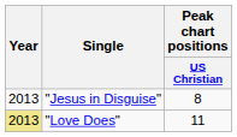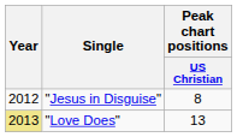 <table class="wikitable" style="text-align:center;">
 <tr>
 <th rowspan=2>Year</th>
 <th rowspan=2>Single</th>
 <th colspan=6>Peak chart positions</th>
 </tr>
 <tr style="font-size:smaller;">
 <th width=40><a href='#'>US Christian</a></th>
 </tr>
 <tr>
-<td>2013</td>
+<td>2012</td>
 <td align="left">"<a href='#'>Jesus in Disguise</a>"</td>
 <td>8</td>
 </tr>
 <tr>
 <td style="background: khaki;">2013</td>
 <td align="left">"<a href='#'>Love Does</a>"</td>
-<td>11</td>
+<td>13</td>
 </tr>
 </table>
